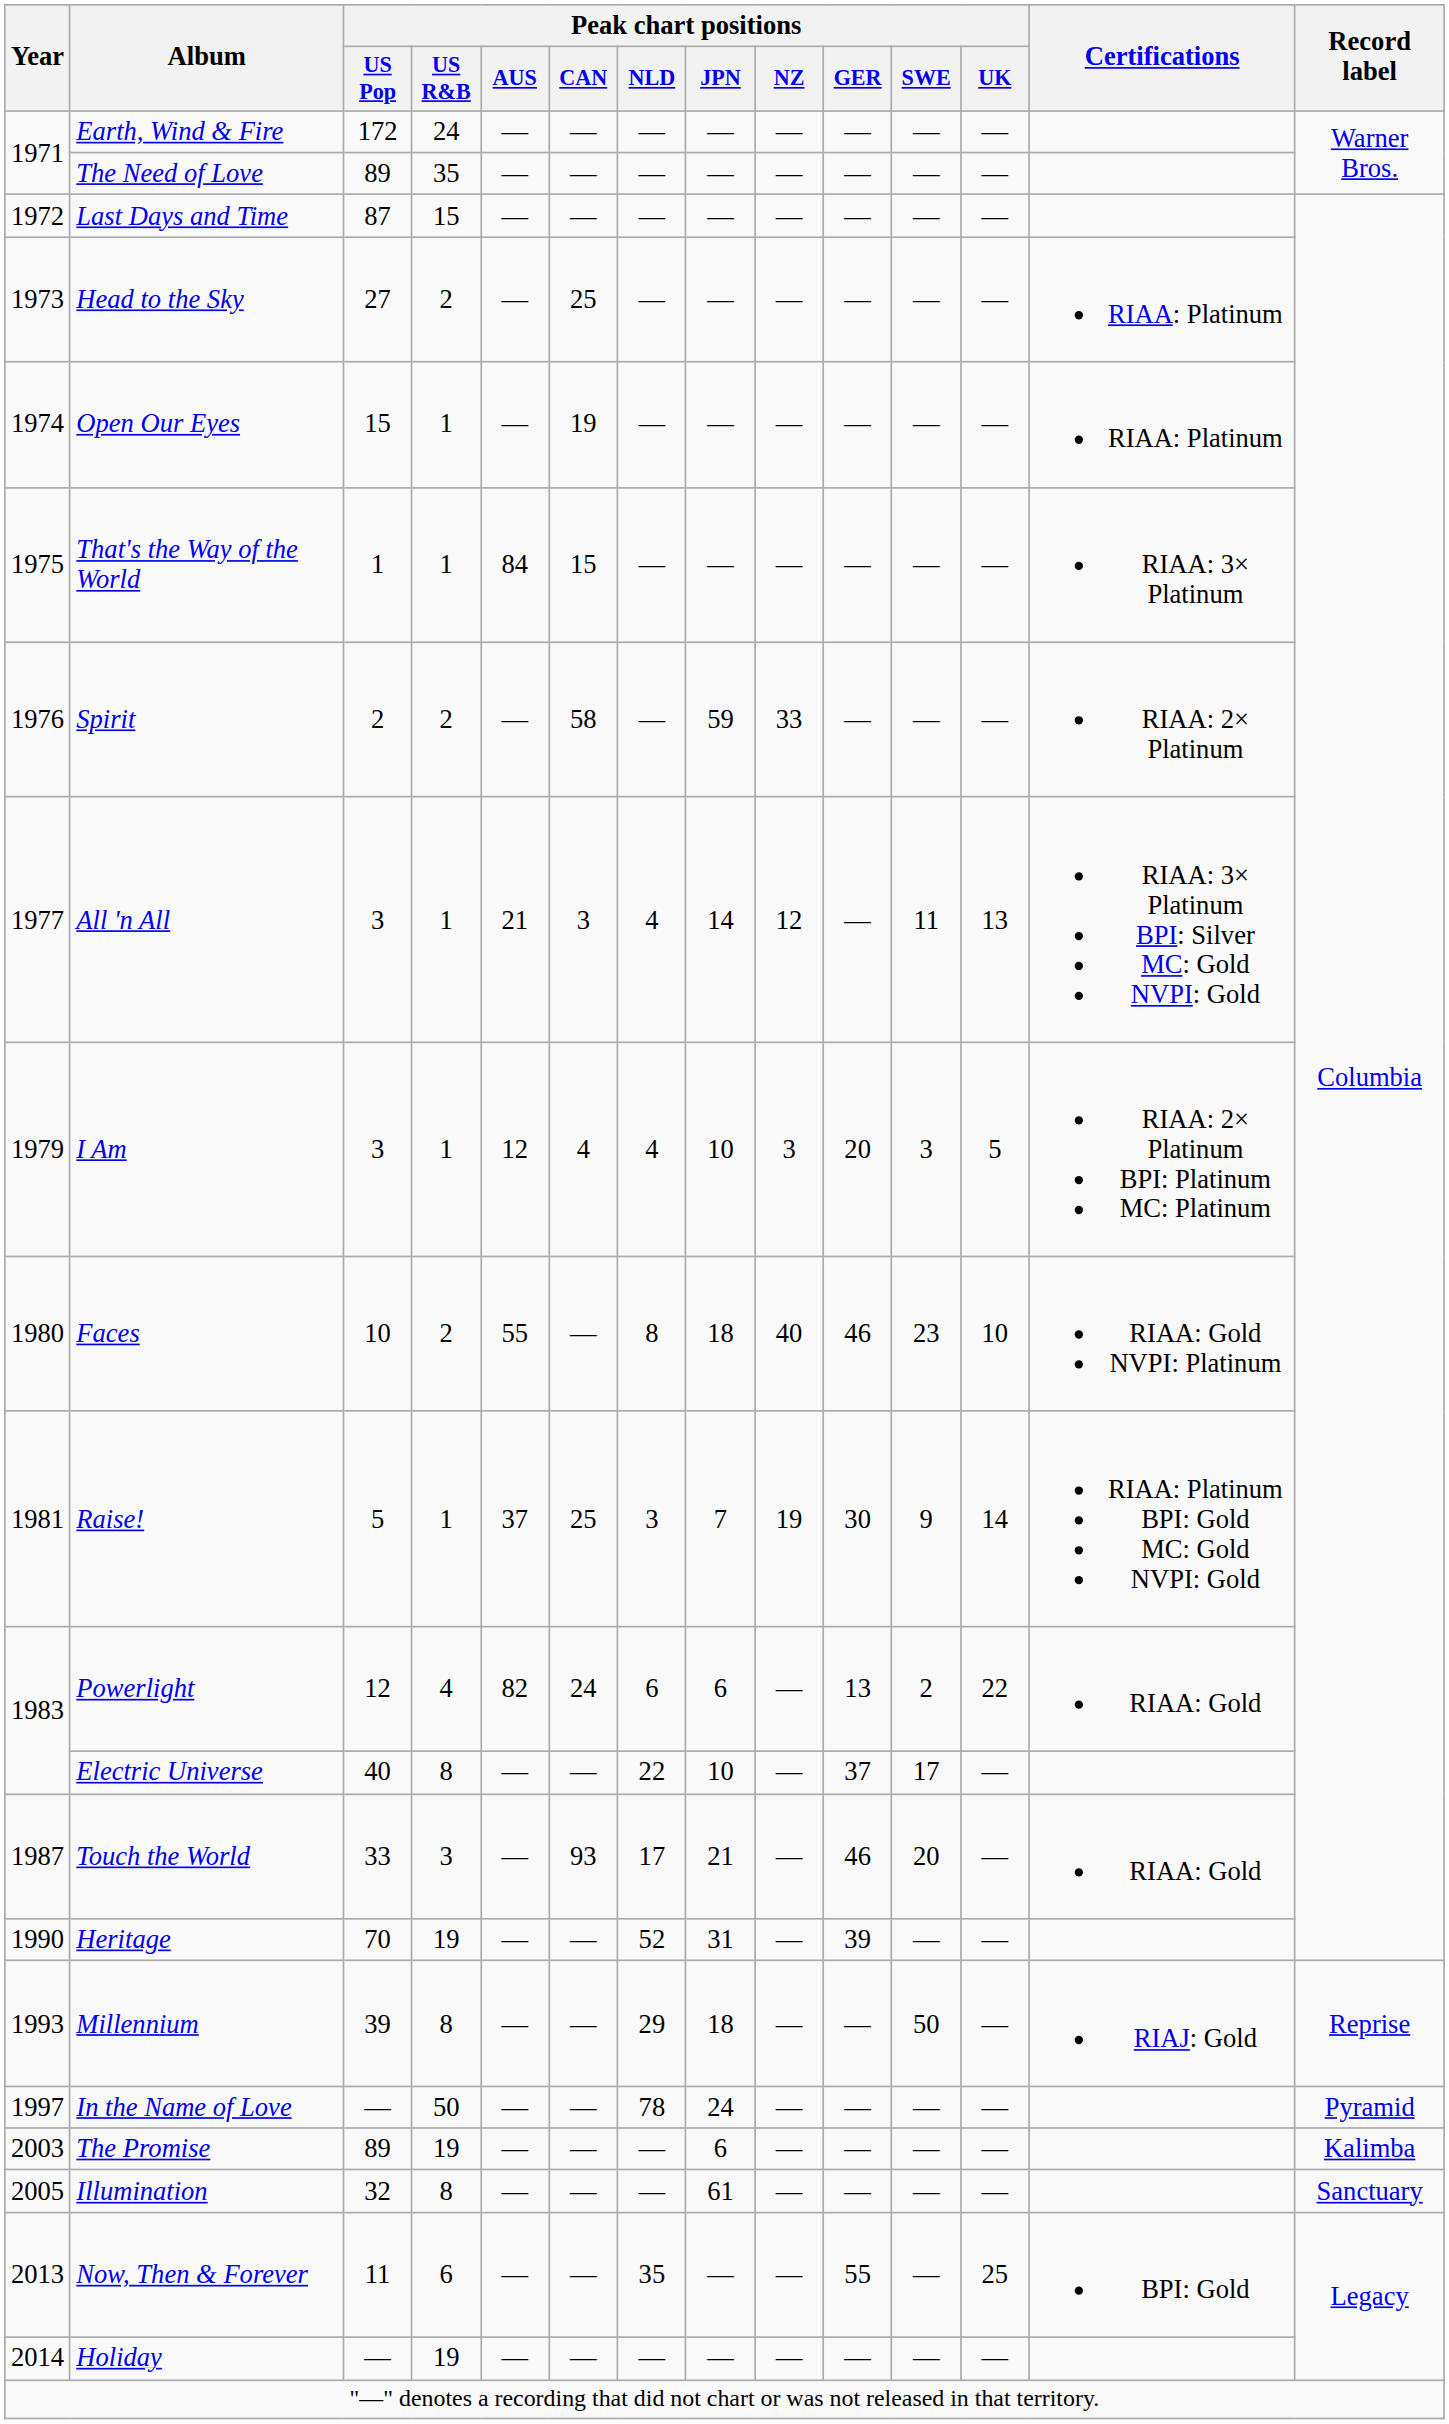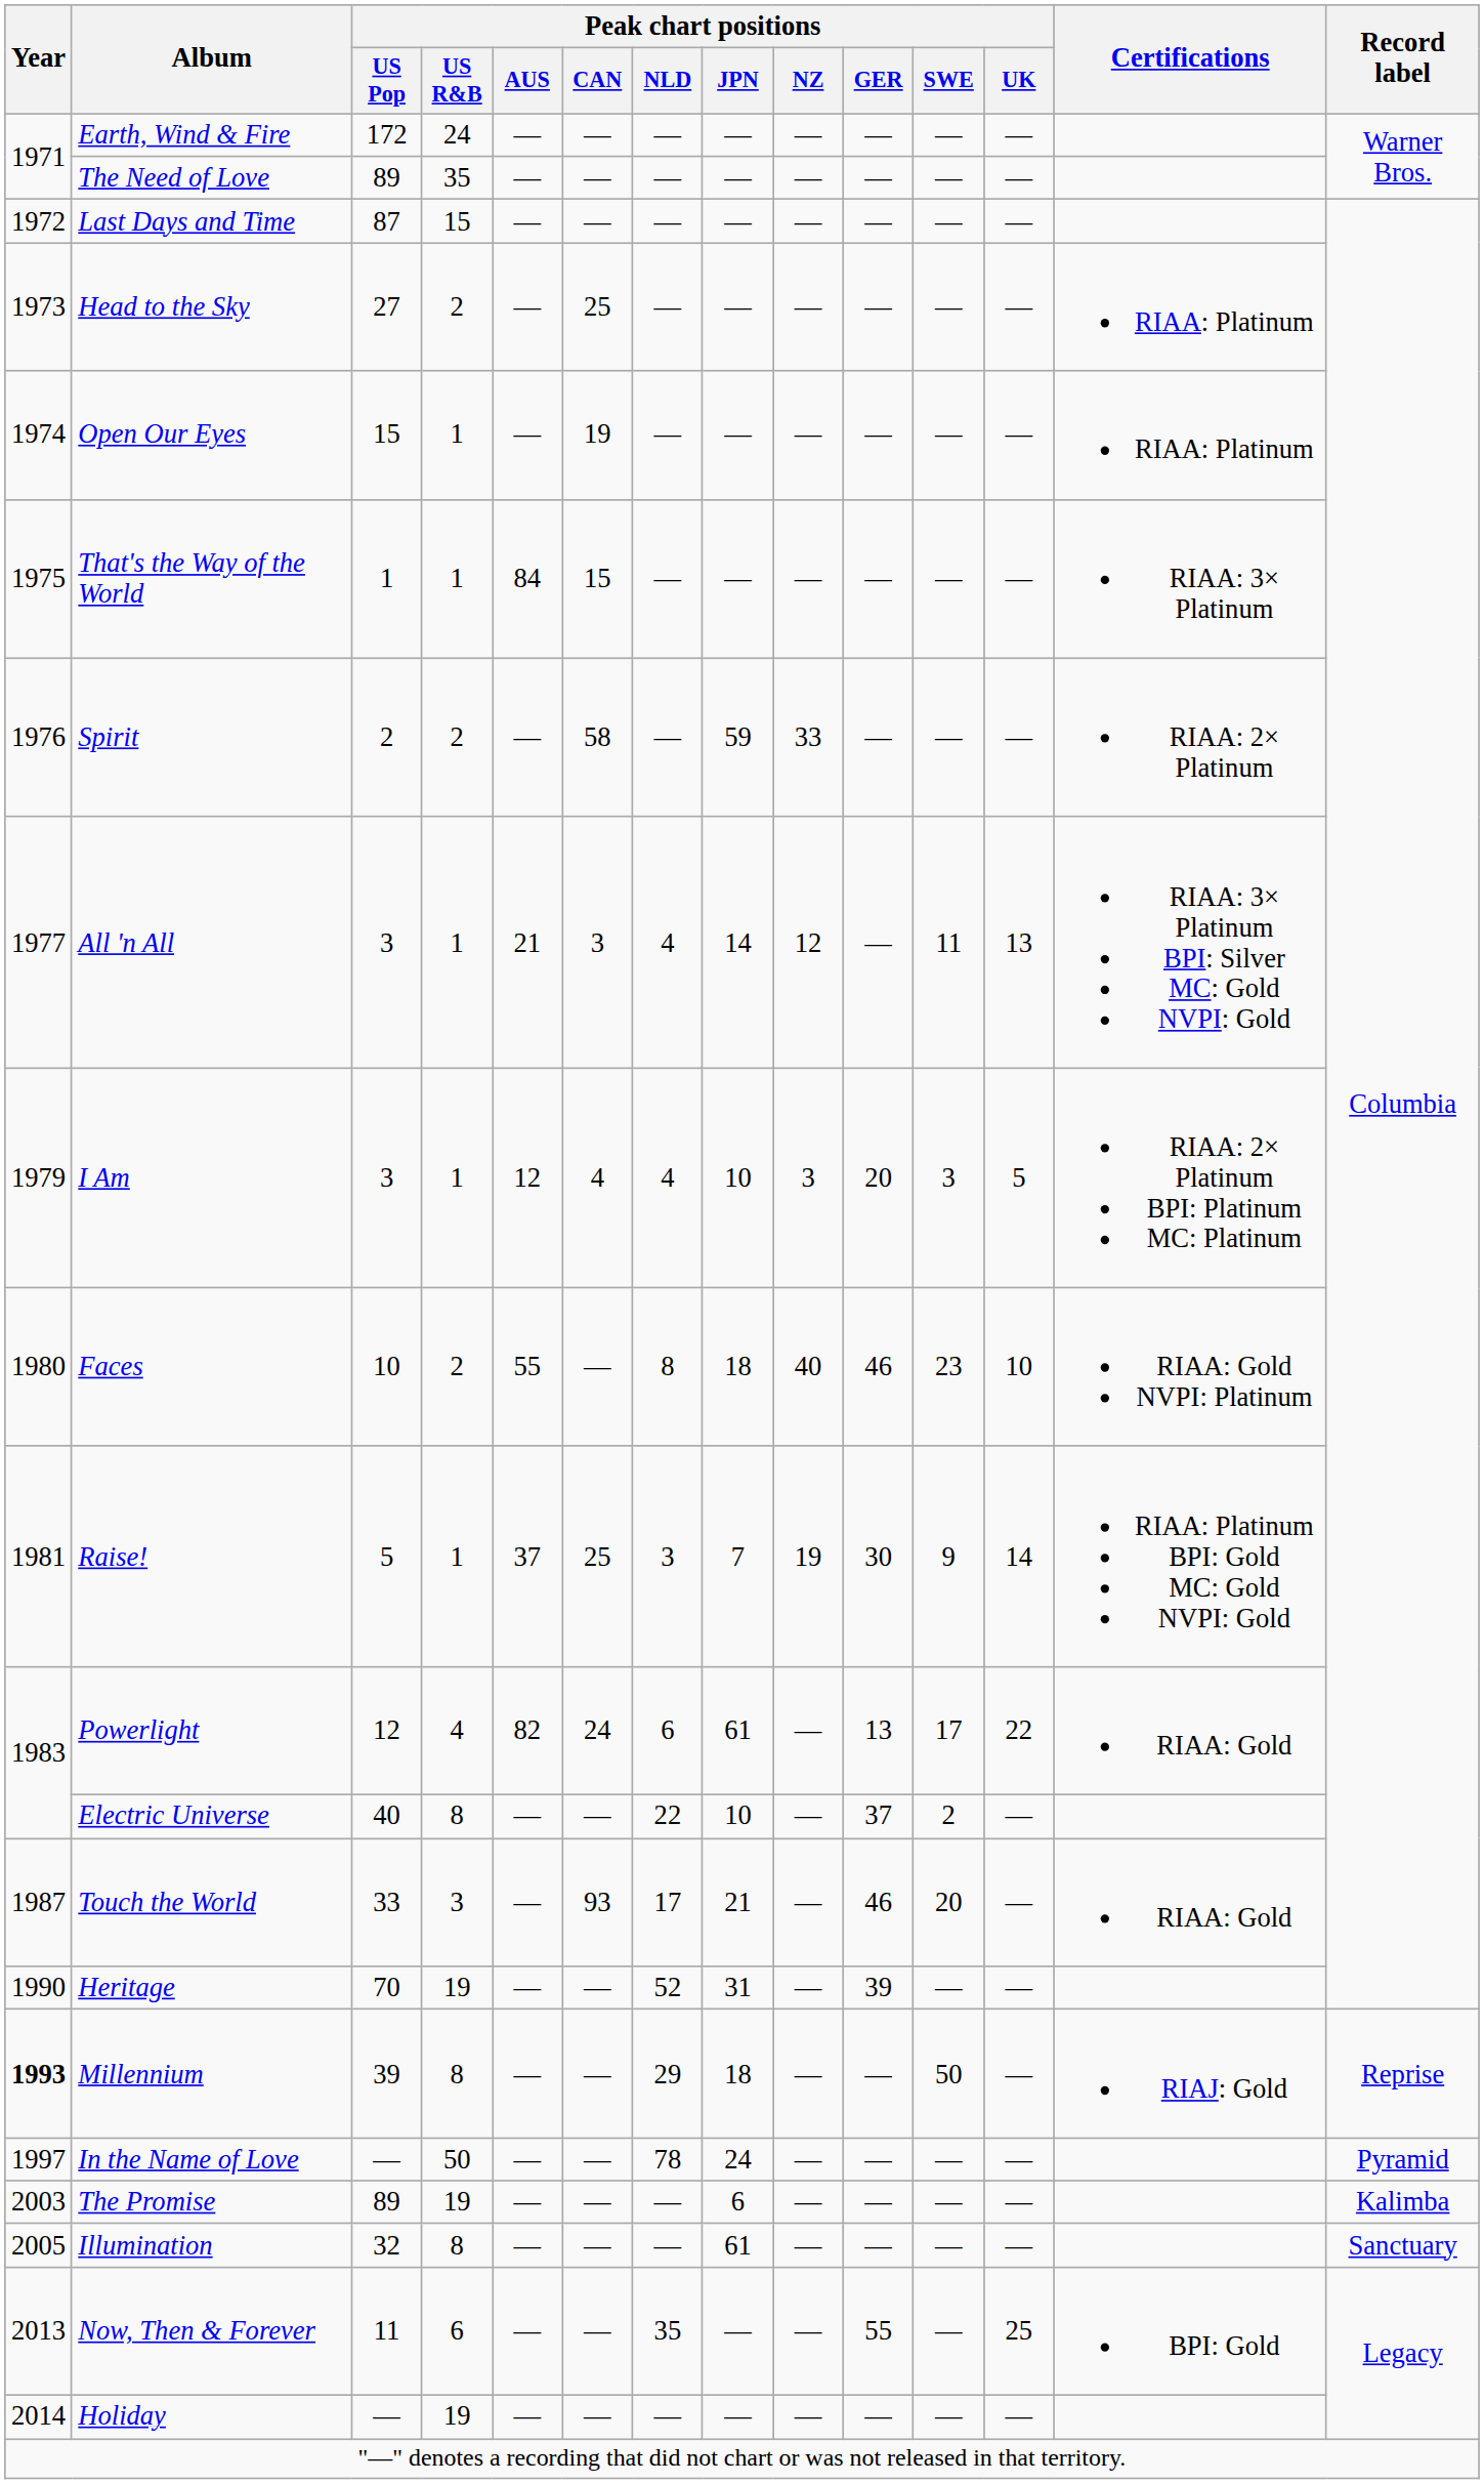 <table class="wikitable" style="text-align:center;">
 <tr>
 <th rowspan="2">Year</th>
 <th rowspan="2">Album</th>
 <th colspan="10">Peak chart positions</th>
 <th rowspan="2"><a href='#'>Certifications</a></th>
 <th rowspan="2">Record label</th>
 </tr>
 <tr style="font-size:smaller;">
 <th width="35"><a href='#'>US Pop</a><br></th>
 <th width="35"><a href='#'>US<br>R&B</a><br></th>
 <th width="35"><a href='#'>AUS</a><br></th>
 <th width="35"><a href='#'>CAN</a><br></th>
 <th width="35"><a href='#'>NLD</a><br></th>
 <th width="35"><a href='#'>JPN</a><br></th>
 <th width="35"><a href='#'>NZ</a><br></th>
 <th width="35"><a href='#'>GER</a><br></th>
 <th width="35"><a href='#'>SWE</a><br></th>
 <th width="35"><a href='#'>UK</a><br></th>
 </tr>
 <tr>
 <td rowspan="2">1971</td>
 <td align="left"><em><a href='#'>Earth, Wind & Fire</a></em></td>
 <td>172</td>
 <td>24</td>
 <td>—</td>
 <td>—</td>
 <td>—</td>
 <td>—</td>
 <td>—</td>
 <td>—</td>
 <td>—</td>
 <td>—</td>
 <td></td>
 <td rowspan="2"><a href='#'>Warner Bros.</a></td>
 </tr>
 <tr>
 <td align="left"><em><a href='#'>The Need of Love</a></em></td>
 <td>89</td>
 <td>35</td>
 <td>—</td>
 <td>—</td>
 <td>—</td>
 <td>—</td>
 <td>—</td>
 <td>—</td>
 <td>—</td>
 <td>—</td>
 </tr>
 <tr>
 <td>1972</td>
 <td align="left"><em><a href='#'>Last Days and Time</a></em></td>
 <td>87</td>
 <td>15</td>
 <td>—</td>
 <td>—</td>
 <td>—</td>
 <td>—</td>
 <td>—</td>
 <td>—</td>
 <td>—</td>
 <td>—</td>
 <td></td>
 <td rowspan="13"><a href='#'>Columbia</a></td>
 </tr>
 <tr>
 <td>1973</td>
 <td align="left"><em><a href='#'>Head to the Sky</a></em></td>
 <td>27</td>
 <td>2</td>
 <td>—</td>
 <td>25</td>
 <td>—</td>
 <td>—</td>
 <td>—</td>
 <td>—</td>
 <td>—</td>
 <td>—</td>
 <td><br><ul><li><a href='#'>RIAA</a>: Platinum</li></ul></td>
 </tr>
 <tr>
 <td>1974</td>
 <td align="left"><em><a href='#'>Open Our Eyes</a></em></td>
 <td>15</td>
 <td>1</td>
 <td>—</td>
 <td>19</td>
 <td>—</td>
 <td>—</td>
 <td>—</td>
 <td>—</td>
 <td>—</td>
 <td>—</td>
 <td><br><ul><li>RIAA: Platinum</li></ul></td>
 </tr>
 <tr>
 <td>1975</td>
 <td align="left"><em><a href='#'>That's the Way of the World</a></em></td>
 <td>1</td>
 <td>1</td>
 <td>84</td>
 <td>15</td>
 <td>—</td>
 <td>—</td>
 <td>—</td>
 <td>—</td>
 <td>—</td>
 <td>—</td>
 <td><br><ul><li>RIAA: 3× Platinum</li></ul></td>
 </tr>
 <tr>
 <td>1976</td>
 <td align="left"><em><a href='#'>Spirit</a></em></td>
 <td>2</td>
 <td>2</td>
 <td>—</td>
 <td>58</td>
 <td>—</td>
 <td>59</td>
 <td>33</td>
 <td>—</td>
 <td>—</td>
 <td>—</td>
 <td><br><ul><li>RIAA: 2× Platinum</li></ul></td>
 </tr>
 <tr>
 <td>1977</td>
 <td align="left"><em><a href='#'>All 'n All</a></em></td>
 <td>3</td>
 <td>1</td>
 <td>21</td>
 <td>3</td>
 <td>4</td>
 <td>14</td>
 <td>12</td>
 <td>—</td>
 <td>11</td>
 <td>13</td>
 <td><br><ul><li>RIAA: 3× Platinum</li><li><a href='#'>BPI</a>: Silver</li><li><a href='#'>MC</a>: Gold</li><li><a href='#'>NVPI</a>: Gold</li></ul></td>
 </tr>
 <tr>
 <td>1979</td>
 <td align="left"><em><a href='#'>I Am</a></em></td>
 <td>3</td>
 <td>1</td>
 <td>12</td>
 <td>4</td>
 <td>4</td>
 <td>10</td>
 <td>3</td>
 <td>20</td>
 <td>3</td>
 <td>5</td>
 <td><br><ul><li>RIAA: 2× Platinum</li><li>BPI: Platinum</li><li>MC: Platinum</li></ul></td>
 </tr>
 <tr>
 <td>1980</td>
 <td align="left"><em><a href='#'>Faces</a></em></td>
 <td>10</td>
 <td>2</td>
 <td>55</td>
 <td>—</td>
 <td>8</td>
 <td>18</td>
 <td>40</td>
 <td>46</td>
 <td>23</td>
 <td>10</td>
 <td><br><ul><li>RIAA: Gold</li><li>NVPI: Platinum</li></ul></td>
 </tr>
 <tr>
 <td>1981</td>
 <td align="left"><em><a href='#'>Raise!</a></em></td>
 <td>5</td>
 <td>1</td>
 <td>37</td>
 <td>25</td>
 <td>3</td>
 <td>7</td>
 <td>19</td>
 <td>30</td>
 <td>9</td>
 <td>14</td>
 <td><br><ul><li>RIAA: Platinum</li><li>BPI: Gold</li><li>MC: Gold</li><li>NVPI: Gold</li></ul></td>
 </tr>
 <tr>
 <td rowspan="2">1983</td>
 <td align="left"><em><a href='#'>Powerlight</a></em></td>
 <td>12</td>
 <td>4</td>
 <td>82</td>
 <td>24</td>
 <td>6</td>
-<td>6</td>
+<td>61</td>
 <td>—</td>
 <td>13</td>
-<td>2</td>
+<td>17</td>
 <td>22</td>
 <td><br><ul><li>RIAA: Gold</li></ul></td>
 </tr>
 <tr>
 <td align="left"><em><a href='#'>Electric Universe</a></em></td>
 <td>40</td>
 <td>8</td>
 <td>—</td>
 <td>—</td>
 <td>22</td>
 <td>10</td>
 <td>—</td>
 <td>37</td>
-<td>17</td>
+<td>2</td>
 <td>—</td>
 <td></td>
 </tr>
 <tr>
 <td>1987</td>
 <td align="left"><em><a href='#'>Touch the World</a></em></td>
 <td>33</td>
 <td>3</td>
 <td>—</td>
 <td>93</td>
 <td>17</td>
 <td>21</td>
 <td>—</td>
 <td>46</td>
 <td>20</td>
 <td>—</td>
 <td><br><ul><li>RIAA: Gold</li></ul></td>
 </tr>
 <tr>
 <td>1990</td>
 <td align="left"><em><a href='#'>Heritage</a></em></td>
 <td>70</td>
 <td>19</td>
 <td>—</td>
 <td>—</td>
 <td>52</td>
 <td>31</td>
 <td>—</td>
 <td>39</td>
 <td>—</td>
 <td>—</td>
 </tr>
 <tr>
-<td>1993</td>
+<td><strong>1993</strong></td>
 <td align="left"><em><a href='#'>Millennium</a></em></td>
 <td>39</td>
 <td>8</td>
 <td>—</td>
 <td>—</td>
 <td>29</td>
 <td>18</td>
 <td>—</td>
 <td>—</td>
 <td>50</td>
 <td>—</td>
 <td><br><ul><li><a href='#'>RIAJ</a>: Gold</li></ul></td>
 <td><a href='#'>Reprise</a></td>
 </tr>
 <tr>
 <td>1997</td>
 <td align="left"><em><a href='#'>In the Name of Love</a></em></td>
 <td>—</td>
 <td>50</td>
 <td>—</td>
 <td>—</td>
 <td>78</td>
 <td>24</td>
 <td>—</td>
 <td>—</td>
 <td>—</td>
 <td>—</td>
 <td></td>
 <td><a href='#'>Pyramid</a></td>
 </tr>
 <tr>
 <td>2003</td>
 <td align="left"><em><a href='#'>The Promise</a></em></td>
 <td>89</td>
 <td>19</td>
 <td>—</td>
 <td>—</td>
 <td>—</td>
 <td>6</td>
 <td>—</td>
 <td>—</td>
 <td>—</td>
 <td>—</td>
 <td></td>
 <td><a href='#'>Kalimba</a></td>
 </tr>
 <tr>
 <td>2005</td>
 <td align="left"><em><a href='#'>Illumination</a></em></td>
 <td>32</td>
 <td>8</td>
 <td>—</td>
 <td>—</td>
 <td>—</td>
 <td>61</td>
 <td>—</td>
 <td>—</td>
 <td>—</td>
 <td>—</td>
 <td></td>
 <td><a href='#'>Sanctuary</a></td>
 </tr>
 <tr>
 <td>2013</td>
 <td align="left"><em><a href='#'>Now, Then & Forever</a></em></td>
 <td>11</td>
 <td>6</td>
 <td>—</td>
 <td>—</td>
 <td>35</td>
 <td>—</td>
 <td>—</td>
 <td>55</td>
 <td>—</td>
 <td>25</td>
 <td><br><ul><li>BPI: Gold</li></ul></td>
 <td rowspan="2"><a href='#'>Legacy</a></td>
 </tr>
 <tr>
 <td>2014</td>
 <td align="left"><em><a href='#'>Holiday</a></em></td>
 <td>—</td>
 <td>19</td>
 <td>—</td>
 <td>—</td>
 <td>—</td>
 <td>—</td>
 <td>—</td>
 <td>—</td>
 <td>—</td>
 <td>—</td>
 <td></td>
 </tr>
 <tr>
 <td colspan="14" style="font-size:90%">"—" denotes a recording that did not chart or was not released in that territory.</td>
 </tr>
 </table>
